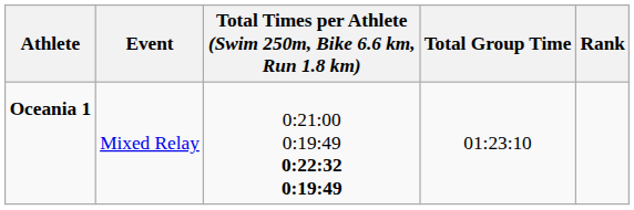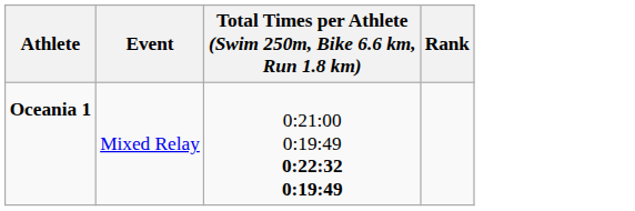 <table class="wikitable" style="font-size:90%;">
 <tr>
 <th>Athlete</th>
 <th>Event</th>
 <th>Total Times per Athlete <br> <em>(Swim 250m, Bike 6.6 km, <br> Run 1.8 km)</em></th>
-<th>Total Group Time</th>
 <th>Rank</th>
 </tr>
 <tr align=center>
 <td align=left><strong>Oceania 1</strong><br><br><br><br></td>
 <td align=left><a href='#'>Mixed Relay</a></td>
 <td><br>0:21:00<br>0:19:49<br><strong>0:22:32</strong><br><strong>0:19:49</strong></td>
-<td>01:23:10</td>
 <td></td>
 </tr>
 </table>
